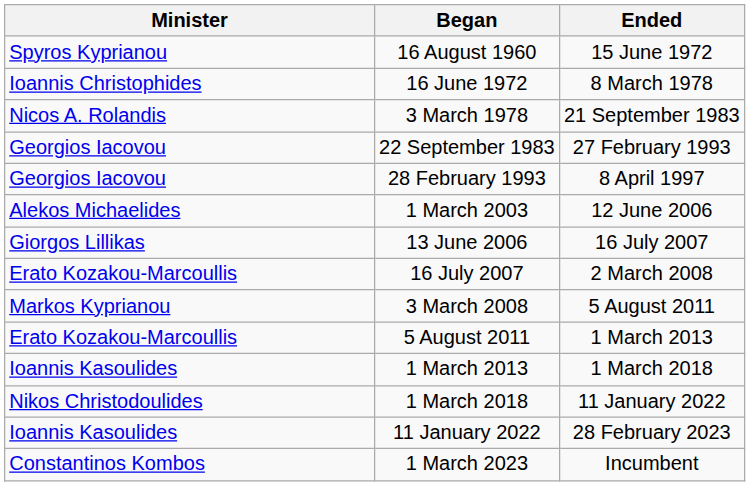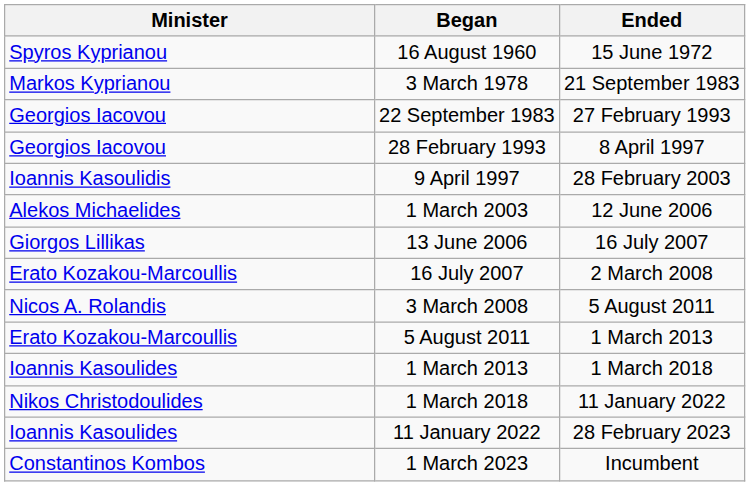 <table border="1" class="wikitable">
 <tr>
 <th width="50%">Minister</th>
 <th width="25%">Began</th>
 <th width="25%">Ended</th>
 </tr>
 <tr align=center>
 <td align=left><a href='#'>Spyros Kyprianou</a></td>
 <td>16 August 1960</td>
 <td>15 June 1972</td>
 </tr>
 <tr align=center>
-<td align=left><a href='#'>Ioannis Christophides</a></td>
-<td>16 June 1972</td>
-<td>8 March 1978</td>
-</tr>
-<tr align=center>
-<td align=left><a href='#'>Nicos A. Rolandis</a></td>
+<td align=left><a href='#'>Markos Kyprianou</a></td>
 <td>3 March 1978</td>
 <td>21 September 1983</td>
 </tr>
 <tr align=center>
 <td align=left><a href='#'>Georgios Iacovou</a></td>
 <td>22 September 1983</td>
 <td>27 February 1993</td>
 </tr>
 <tr align=center>
 <td align=left><a href='#'>Georgios Iacovou</a></td>
 <td>28 February 1993</td>
 <td>8 April 1997</td>
+</tr>
+<tr align=center>
+<td align=left><a href='#'>Ioannis Kasoulidis</a></td>
+<td>9 April 1997</td>
+<td>28 February 2003</td>
 </tr>
 <tr align=center>
 <td align=left><a href='#'>Alekos Michaelides</a></td>
 <td>1 March 2003</td>
 <td>12 June 2006</td>
 </tr>
 <tr align=center>
 <td align=left><a href='#'>Giorgos Lillikas</a></td>
 <td>13 June 2006</td>
 <td>16 July 2007</td>
 </tr>
 <tr align=center>
 <td align=left><a href='#'>Erato Kozakou-Marcoullis</a></td>
 <td>16 July 2007</td>
 <td>2 March 2008</td>
 </tr>
 <tr align=center>
-<td align=left><a href='#'>Markos Kyprianou</a></td>
+<td align=left><a href='#'>Nicos A. Rolandis</a></td>
 <td>3 March 2008</td>
 <td>5 August 2011</td>
 </tr>
 <tr align=center>
 <td align=left><a href='#'>Erato Kozakou-Marcoullis</a></td>
 <td>5 August 2011</td>
 <td>1 March 2013</td>
 </tr>
 <tr align=center>
 <td align=left><a href='#'>Ioannis Kasoulides</a></td>
 <td>1 March 2013</td>
 <td>1 March 2018</td>
 </tr>
 <tr align=center>
 <td align=left><a href='#'>Nikos Christodoulides</a></td>
 <td>1 March 2018</td>
 <td>11 January 2022</td>
 </tr>
 <tr align=center>
 <td align=left><a href='#'>Ioannis Kasoulides</a></td>
 <td>11 January 2022</td>
 <td>28 February 2023</td>
 </tr>
 <tr align=center>
 <td align=left><a href='#'>Constantinos Kombos</a></td>
 <td>1 March 2023</td>
 <td>Incumbent</td>
 </tr>
 </table>
